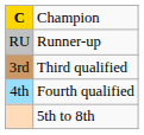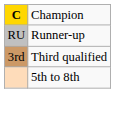 <table class=wikitable style="text-align:center;font-size:85%">
 <tr>
 <td bgcolor=gold><strong>C</strong></td>
 <td align=left>Champion</td>
 </tr>
 <tr>
 <td bgcolor=silver>RU</td>
 <td align=left>Runner-up</td>
 </tr>
 <tr>
 <td bgcolor=#CC9966>3rd</td>
 <td align=left>Third qualified</td>
 </tr>
 <tr>
-<td bgcolor=#97DEFF>4th</td>
-<td align=left>Fourth qualified</td>
-</tr>
-<tr>
 <td bgcolor=#FEDCBA></td>
 <td align=left>5th to 8th</td>
 </tr>
 </table>
